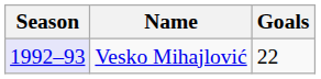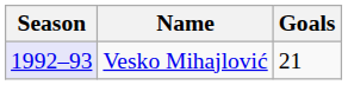 <table class="wikitable">
 <tr>
 <th>Season</th>
 <th>Name</th>
 <th>Goals</th>
 </tr>
 <tr>
 <td style="background: lavender;"><a href='#'>1992–93</a></td>
 <td> <a href='#'>Vesko Mihajlović</a></td>
-<td>22</td>
+<td>21</td>
 </tr>
 </table>
